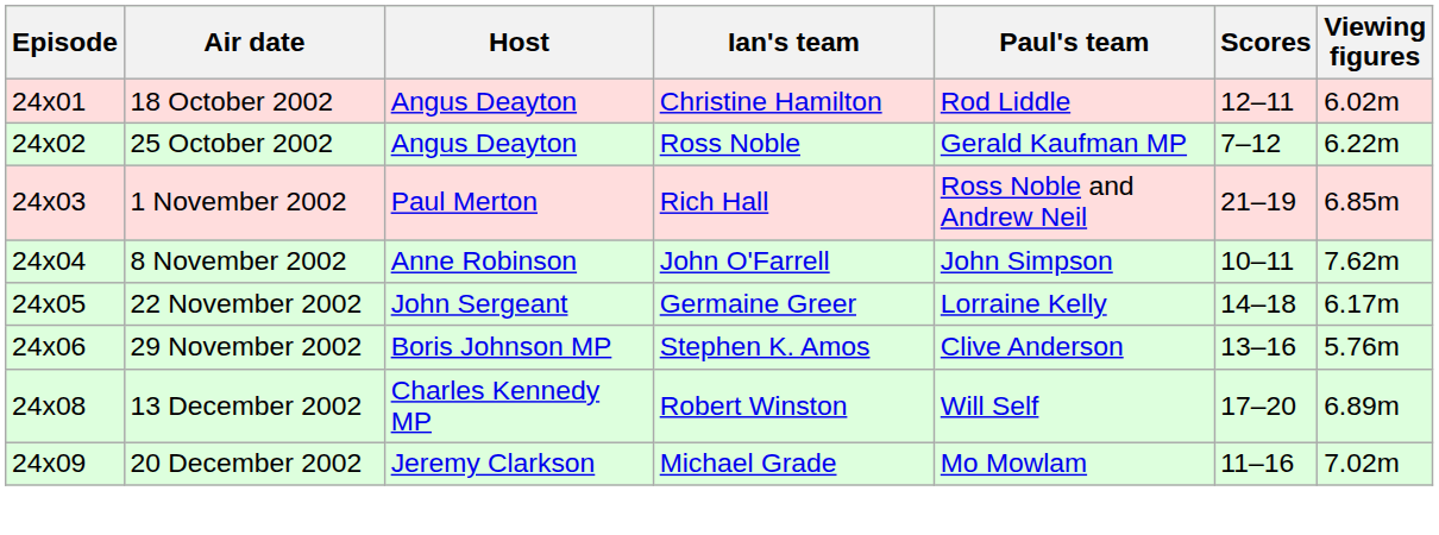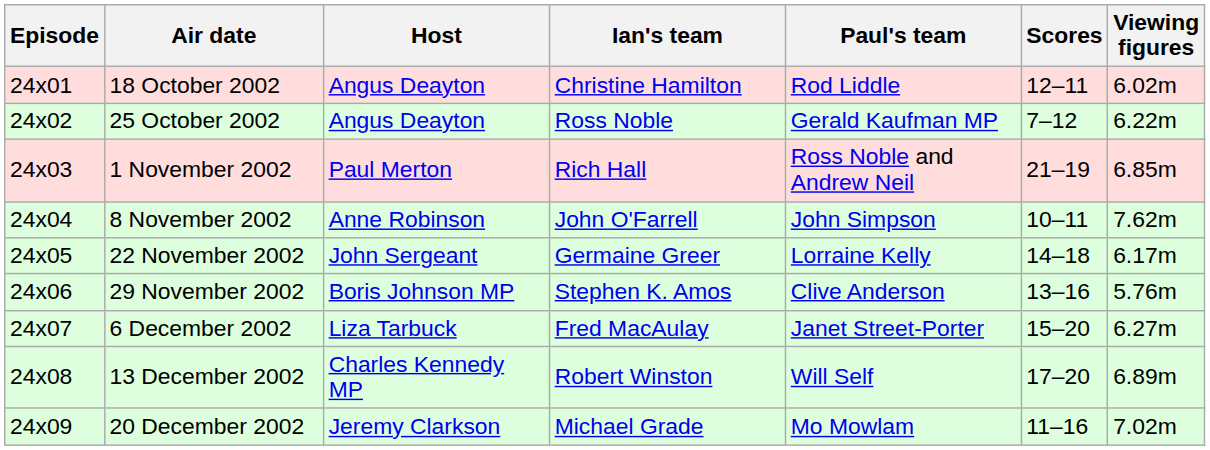 <table class="wikitable"  style="width:840px; background:#dfd;">
 <tr>
 <th style="width:5%;">Episode</th>
 <th style="width:21%;">Air date</th>
 <th style="width:22%;">Host</th>
 <th style="width:23%;">Ian's team</th>
 <th style="width:23%;">Paul's team</th>
 <th style="width:5%;">Scores</th>
 <th style="width:120%;">Viewing figures</th>
 </tr>
 <tr style="background:#fdd;">
 <td>24x01</td>
 <td>18 October 2002</td>
 <td><a href='#'>Angus Deayton</a></td>
 <td><a href='#'>Christine Hamilton</a></td>
 <td><a href='#'>Rod Liddle</a></td>
 <td>12–11</td>
 <td>6.02m</td>
 </tr>
 <tr>
 <td>24x02</td>
 <td>25 October 2002</td>
 <td><a href='#'>Angus Deayton</a></td>
 <td><a href='#'>Ross Noble</a></td>
 <td><a href='#'>Gerald Kaufman MP</a></td>
 <td>7–12</td>
 <td>6.22m</td>
 </tr>
 <tr style="background:#fdd;">
 <td>24x03</td>
 <td>1 November 2002</td>
 <td><a href='#'>Paul Merton</a></td>
 <td><a href='#'>Rich Hall</a></td>
 <td><a href='#'>Ross Noble</a> and <a href='#'>Andrew Neil</a></td>
 <td>21–19</td>
 <td>6.85m</td>
 </tr>
 <tr>
 <td>24x04</td>
 <td>8 November 2002</td>
 <td><a href='#'>Anne Robinson</a></td>
 <td><a href='#'>John O'Farrell</a></td>
 <td><a href='#'>John Simpson</a></td>
 <td>10–11</td>
 <td>7.62m</td>
 </tr>
 <tr>
 <td>24x05</td>
 <td>22 November 2002</td>
 <td><a href='#'>John Sergeant</a></td>
 <td><a href='#'>Germaine Greer</a></td>
 <td><a href='#'>Lorraine Kelly</a></td>
 <td>14–18</td>
 <td>6.17m</td>
 </tr>
 <tr>
 <td>24x06</td>
 <td>29 November 2002</td>
 <td><a href='#'>Boris Johnson MP</a></td>
 <td><a href='#'>Stephen K. Amos</a></td>
 <td><a href='#'>Clive Anderson</a></td>
 <td>13–16</td>
 <td>5.76m</td>
 </tr>
 <tr>
+<td>24x07</td>
+<td>6 December 2002</td>
+<td><a href='#'>Liza Tarbuck</a></td>
+<td><a href='#'>Fred MacAulay</a></td>
+<td><a href='#'>Janet Street-Porter</a></td>
+<td>15–20</td>
+<td>6.27m</td>
+</tr>
+<tr>
 <td>24x08</td>
 <td>13 December 2002</td>
 <td><a href='#'>Charles Kennedy MP</a></td>
 <td><a href='#'>Robert Winston</a></td>
 <td><a href='#'>Will Self</a></td>
 <td>17–20</td>
 <td>6.89m</td>
 </tr>
 <tr>
 <td>24x09</td>
 <td>20 December 2002</td>
 <td><a href='#'>Jeremy Clarkson</a></td>
 <td><a href='#'>Michael Grade</a></td>
 <td><a href='#'>Mo Mowlam</a></td>
 <td>11–16</td>
 <td>7.02m</td>
 </tr>
 </table>
